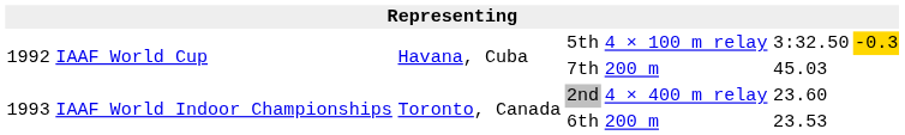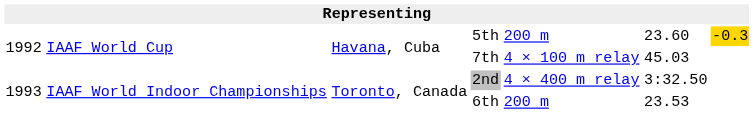 <table>
 <tr>
 <th bgcolor="#eeeeee" colspan="8">Representing </th>
 </tr>
 <tr>
 <td rowspan=2>1992</td>
 <td rowspan=2><a href='#'>IAAF World Cup</a></td>
 <td rowspan=2><a href='#'>Havana</a>, Cuba</td>
 <td>5th</td>
-<td><a href='#'>4 × 100 m relay</a></td>
-<td>3:32.50</td>
+<td><a href='#'>200 m</a></td>
+<td>23.60</td>
 <td style="background: gold;">-0.3</td>
 </tr>
 <tr>
 <td>7th</td>
-<td><a href='#'>200 m</a></td>
+<td><a href='#'>4 × 100 m relay</a></td>
 <td>45.03</td>
 <td></td>
 </tr>
 <tr>
 <td rowspan=2>1993</td>
 <td rowspan=2><a href='#'>IAAF World Indoor Championships</a></td>
 <td rowspan=2><a href='#'>Toronto</a>, Canada</td>
 <td bgcolor=silver>2nd</td>
 <td><a href='#'>4 × 400 m relay</a></td>
-<td>23.60</td>
+<td>3:32.50</td>
 <td></td>
 </tr>
 <tr>
 <td>6th</td>
 <td><a href='#'>200 m</a></td>
 <td>23.53</td>
 <td></td>
 </tr>
 </table>
